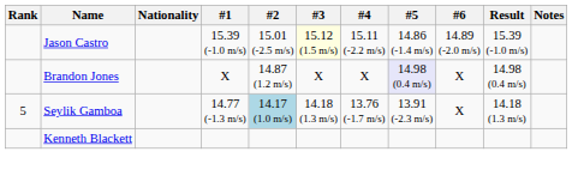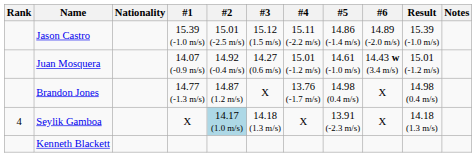 <table class="wikitable sortable" style="text-align:center">
 <tr>
 <th>Rank</th>
 <th>Name</th>
 <th>Nationality</th>
 <th>#1</th>
 <th>#2</th>
 <th>#3</th>
 <th>#4</th>
 <th>#5</th>
 <th>#6</th>
 <th>Result</th>
 <th>Notes</th>
 </tr>
 <tr>
 <td></td>
 <td align=left><a href='#'>Jason Castro</a></td>
 <td align=left></td>
 <td>15.39<br> <small>(-1.0 m/s)</small></td>
 <td>15.01<br> <small>(-2.5 m/s)</small></td>
-<td style="background: lightyellow;">15.12<br> <small>(1.5 m/s)</small></td>
+<td>15.12<br> <small>(1.5 m/s)</small></td>
 <td>15.11<br> <small>(-2.2 m/s)</small></td>
 <td>14.86<br> <small>(-1.4 m/s)</small></td>
 <td>14.89<br> <small>(-2.0 m/s)</small></td>
 <td>15.39<br><small>(-1.0 m/s)</small></td>
 <td></td>
 </tr>
 <tr>
 <td></td>
+<td align=left><a href='#'>Juan Mosquera</a></td>
+<td align=left></td>
+<td>14.07<br> <small>(-0.9 m/s)</small></td>
+<td>14.92<br> <small>(-0.4 m/s)</small></td>
+<td>14.27<br> <small>(0.6 m/s)</small></td>
+<td>15.01<br> <small>(-1.2 m/s)</small></td>
+<td>14.61<br> <small>(-1.0 m/s)</small></td>
+<td>14.43 <strong>w</strong><br> <small>(3.4 m/s)</small></td>
+<td>15.01<br><small>(-1.2 m/s)</small></td>
+<td></td>
+</tr>
+<tr>
+<td></td>
 <td align=left><a href='#'>Brandon Jones</a></td>
 <td align=left></td>
-<td>X</td>
+<td>14.77<br> <small>(-1.3 m/s)</small></td>
 <td>14.87<br> <small>(1.2 m/s)</small></td>
 <td>X</td>
-<td>X</td>
-<td style="background: lavender;">14.98<br> <small>(0.4 m/s)</small></td>
+<td>13.76<br> <small>(-1.7 m/s)</small></td>
+<td>14.98<br> <small>(0.4 m/s)</small></td>
 <td>X</td>
 <td>14.98<br><small>(0.4 m/s)</small></td>
 <td></td>
 </tr>
 <tr>
-<td>5</td>
+<td>4</td>
 <td align=left><a href='#'>Seylik Gamboa</a></td>
 <td align=left></td>
-<td>14.77<br> <small>(-1.3 m/s)</small></td>
+<td>X</td>
 <td style="background: lightblue;">14.17<br> <small>(1.0 m/s)</small></td>
 <td>14.18<br> <small>(1.3 m/s)</small></td>
-<td>13.76<br> <small>(-1.7 m/s)</small></td>
+<td>X</td>
 <td>13.91<br> <small>(-2.3 m/s)</small></td>
 <td>X</td>
 <td>14.18<br><small>(1.3 m/s)</small></td>
 <td></td>
 </tr>
 <tr>
 <td></td>
 <td align=left><a href='#'>Kenneth Blackett</a></td>
 <td align=left></td>
 <td></td>
 <td></td>
 <td></td>
 <td></td>
 <td></td>
 <td></td>
 <td></td>
 <td></td>
 </tr>
 </table>
